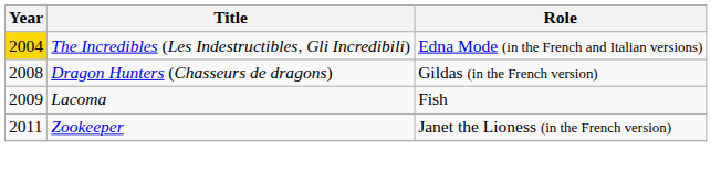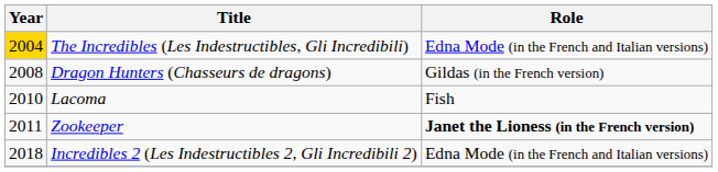 <table class="wikitable">
 <tr>
 <th>Year</th>
 <th>Title</th>
 <th>Role</th>
 </tr>
 <tr>
 <td style="background: gold;">2004</td>
 <td><em><a href='#'>The Incredibles</a></em> (<em>Les Indestructibles</em>, <em>Gli Incredibili</em>)</td>
 <td><a href='#'>Edna Mode</a> <small>(in the French and Italian versions)</small></td>
 </tr>
 <tr>
 <td>2008</td>
 <td><em><a href='#'>Dragon Hunters</a></em> (<em>Chasseurs de dragons</em>)</td>
 <td>Gildas <small>(in the French version)</small></td>
 </tr>
 <tr>
-<td>2009</td>
+<td>2010</td>
 <td><em>Lacoma</em></td>
 <td>Fish</td>
 </tr>
 <tr>
 <td>2011</td>
 <td><em><a href='#'>Zookeeper</a></em></td>
-<td>Janet the Lioness <small>(in the French version)</small></td>
+<td><strong>Janet the Lioness <small>(in the French version)</small></strong></td>
+</tr>
+<tr>
+<td>2018</td>
+<td><em><a href='#'>Incredibles 2</a></em> (<em>Les Indestructibles 2</em>, <em>Gli Incredibili 2</em>)</td>
+<td>Edna Mode <small>(in the French and Italian versions)</small></td>
 </tr>
 <tr>
 </tr>
 </table>
